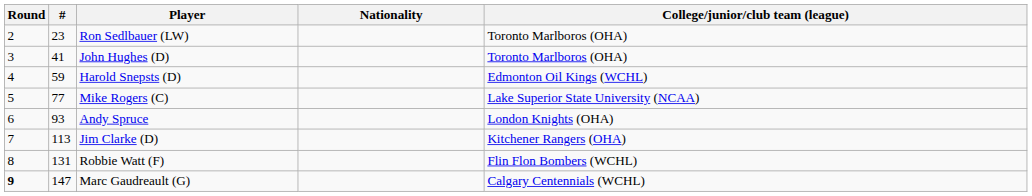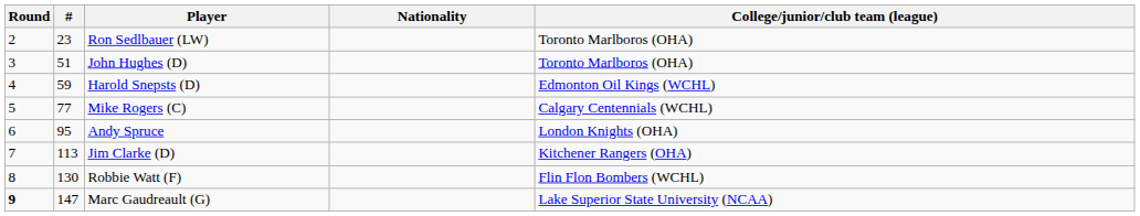 <table class="wikitable">
 <tr>
 <th bgcolor="#DDDDFF" width="2.75%">Round</th>
 <th bgcolor="#DDDDFF" width="2.75%">#</th>
 <th bgcolor="#DDDDFF" width="22.0%">Player</th>
 <th bgcolor="#DDDDFF" width="18.5%">Nationality</th>
 <th bgcolor="#DDDDFF" width="100.0%">College/junior/club team (league)</th>
 </tr>
 <tr>
 <td>2</td>
 <td>23</td>
 <td><a href='#'>Ron Sedlbauer</a> (LW)</td>
 <td></td>
 <td>Toronto Marlboros (OHA)</td>
 </tr>
 <tr>
 <td>3</td>
-<td>41</td>
+<td>51</td>
 <td><a href='#'>John Hughes</a> (D)</td>
 <td></td>
 <td><a href='#'>Toronto Marlboros</a> (OHA)</td>
 </tr>
 <tr>
 <td>4</td>
 <td>59</td>
 <td><a href='#'>Harold Snepsts</a> (D)</td>
 <td></td>
 <td><a href='#'>Edmonton Oil Kings</a> (<a href='#'>WCHL</a>)</td>
 </tr>
 <tr>
 <td>5</td>
 <td>77</td>
 <td><a href='#'>Mike Rogers</a> (C)</td>
 <td></td>
-<td><a href='#'>Lake Superior State University</a> (<a href='#'>NCAA</a>)</td>
+<td><a href='#'>Calgary Centennials</a> (WCHL)</td>
 </tr>
 <tr>
 <td>6</td>
-<td>93</td>
+<td>95</td>
 <td><a href='#'>Andy Spruce</a></td>
 <td></td>
 <td><a href='#'>London Knights</a> (OHA)</td>
 </tr>
 <tr>
 <td>7</td>
 <td>113</td>
 <td><a href='#'>Jim Clarke</a> (D)</td>
 <td></td>
 <td><a href='#'>Kitchener Rangers</a> (<a href='#'>OHA</a>)</td>
 </tr>
 <tr>
 <td>8</td>
-<td>131</td>
+<td>130</td>
 <td>Robbie Watt (F)</td>
 <td></td>
 <td><a href='#'>Flin Flon Bombers</a> (WCHL)</td>
 </tr>
 <tr>
 <td><strong>9</strong></td>
 <td>147</td>
 <td>Marc Gaudreault (G)</td>
 <td></td>
-<td><a href='#'>Calgary Centennials</a> (WCHL)</td>
+<td><a href='#'>Lake Superior State University</a> (<a href='#'>NCAA</a>)</td>
 </tr>
 </table>
